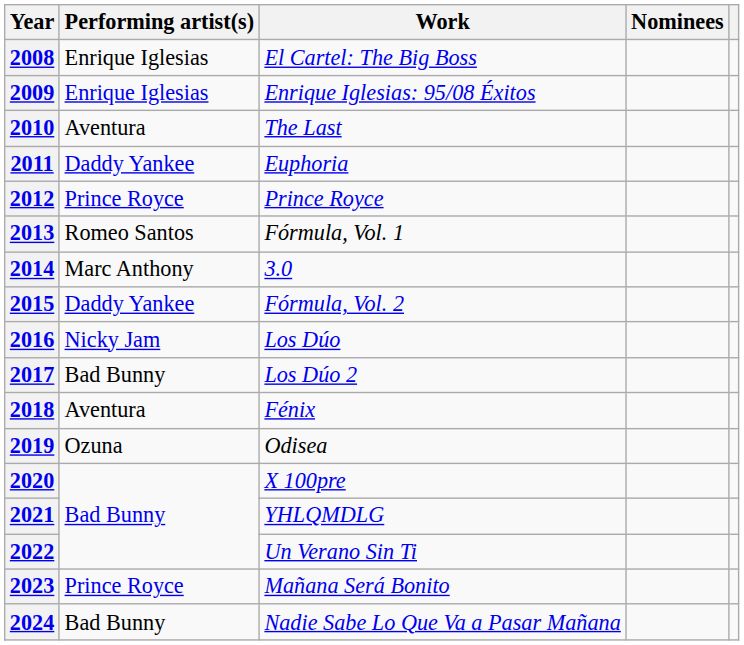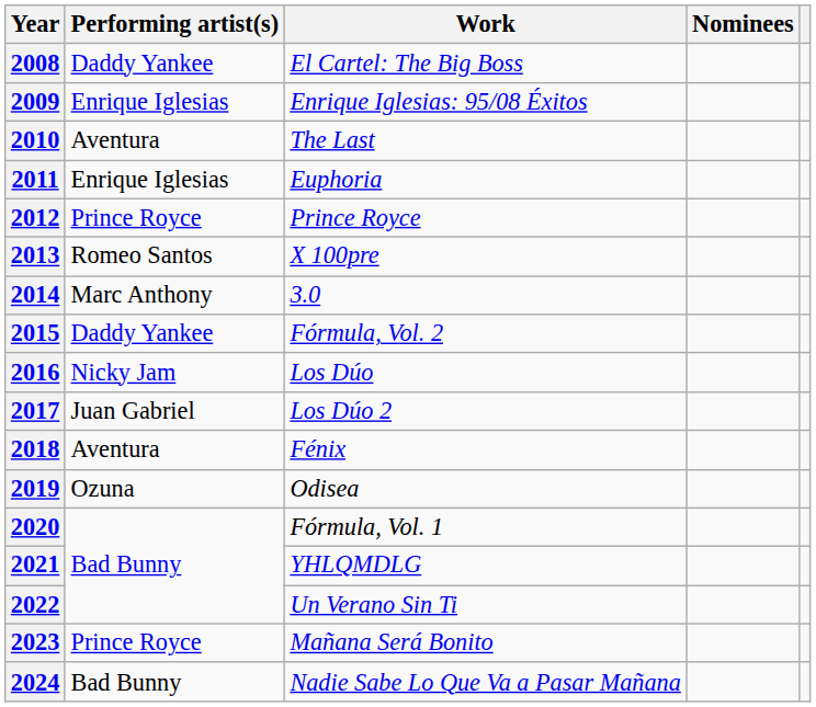 <table class="wikitable">
 <tr>
 <th>Year</th>
 <th>Performing artist(s)</th>
 <th>Work</th>
 <th>Nominees</th>
 <th></th>
 </tr>
 <tr>
 <th scope="row"><a href='#'>2008</a></th>
-<td>Enrique Iglesias</td>
+<td><a href='#'>Daddy Yankee</a></td>
 <td><em><a href='#'>El Cartel: The Big Boss</a></em></td>
 <td></td>
 <td><br></td>
 </tr>
 <tr>
 <th scope="row"><a href='#'>2009</a></th>
 <td><a href='#'>Enrique Iglesias</a></td>
 <td><em><a href='#'>Enrique Iglesias: 95/08 Éxitos</a></em></td>
 <td></td>
 <td><br></td>
 </tr>
 <tr>
 <th scope="row"><a href='#'>2010</a></th>
 <td>Aventura</td>
 <td><em><a href='#'>The Last</a></em></td>
 <td></td>
 <td></td>
 </tr>
 <tr>
 <th scope="row"><a href='#'>2011</a></th>
-<td><a href='#'>Daddy Yankee</a></td>
+<td>Enrique Iglesias</td>
 <td><em><a href='#'>Euphoria</a></em></td>
 <td></td>
 <td><br></td>
 </tr>
 <tr>
 <th scope="row"><a href='#'>2012</a></th>
 <td><a href='#'>Prince Royce</a></td>
 <td><em><a href='#'>Prince Royce</a></em></td>
 <td></td>
 <td><br></td>
 </tr>
 <tr>
 <th scope="row"><a href='#'>2013</a></th>
 <td>Romeo Santos</td>
-<td><em>Fórmula, Vol. 1</em></td>
+<td><em><a href='#'>X 100pre</a></em></td>
 <td></td>
 <td></td>
 </tr>
 <tr>
 <th scope="row"><a href='#'>2014</a></th>
 <td>Marc Anthony</td>
 <td><em><a href='#'>3.0</a></em></td>
 <td></td>
 <td><br></td>
 </tr>
 <tr>
 <th scope="row"><a href='#'>2015</a></th>
 <td><a href='#'>Daddy Yankee</a></td>
 <td><em><a href='#'>Fórmula, Vol. 2</a></em></td>
 <td></td>
 <td><br></td>
 </tr>
 <tr>
 <th scope="row"><a href='#'>2016</a></th>
 <td><a href='#'>Nicky Jam</a></td>
 <td><em><a href='#'>Los Dúo</a></em></td>
 <td></td>
 <td></td>
 </tr>
 <tr>
 <th scope="row"><a href='#'>2017</a></th>
-<td>Bad Bunny</td>
+<td>Juan Gabriel</td>
 <td><em><a href='#'>Los Dúo 2</a></em></td>
 <td></td>
 <td></td>
 </tr>
 <tr>
 <th scope="row"><a href='#'>2018</a></th>
 <td>Aventura</td>
 <td><em><a href='#'>Fénix</a></em></td>
 <td></td>
 <td></td>
 </tr>
 <tr>
 <th scope="row"><a href='#'>2019</a></th>
 <td>Ozuna</td>
 <td><em>Odisea</em></td>
 <td></td>
 <td></td>
 </tr>
 <tr>
 <th scope="row"><a href='#'>2020</a></th>
 <td rowspan="3"><a href='#'>Bad Bunny</a></td>
-<td><em><a href='#'>X 100pre</a></em></td>
+<td><em>Fórmula, Vol. 1</em></td>
 <td></td>
 <td></td>
 </tr>
 <tr>
 <th scope="row"><a href='#'>2021</a></th>
 <td><em><a href='#'>YHLQMDLG</a></em></td>
 <td></td>
 <td></td>
 </tr>
 <tr>
 <th scope="row"><a href='#'>2022</a></th>
 <td><em><a href='#'>Un Verano Sin Ti</a></em></td>
 <td></td>
 <td></td>
 </tr>
 <tr>
 <th scope="row"><a href='#'>2023</a></th>
 <td><a href='#'>Prince Royce</a></td>
 <td><em><a href='#'>Mañana Será Bonito</a></em></td>
 <td></td>
 <td></td>
 </tr>
 <tr>
 <th scope="row"><a href='#'>2024</a></th>
 <td>Bad Bunny</td>
 <td><em><a href='#'>Nadie Sabe Lo Que Va a Pasar Mañana</a></em></td>
 <td></td>
 <td><br></td>
 </tr>
 </table>
